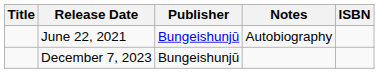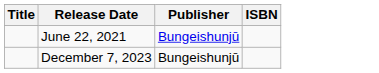 <table class="wikitable">
 <tr>
 <th>Title</th>
 <th>Release Date</th>
 <th>Publisher</th>
-<th>Notes</th>
 <th>ISBN</th>
 </tr>
 <tr>
 <td></td>
 <td>June 22, 2021</td>
 <td><a href='#'>Bungeishunjū</a></td>
-<td>Autobiography</td>
 <td></td>
 </tr>
 <tr>
 <td></td>
 <td>December 7, 2023</td>
 <td>Bungeishunjū</td>
 <td></td>
-<td></td>
 </tr>
 </table>
